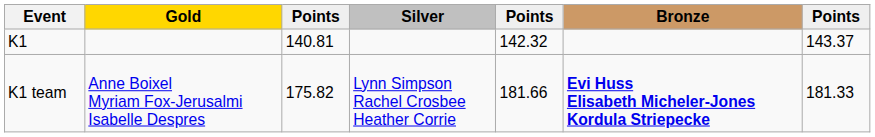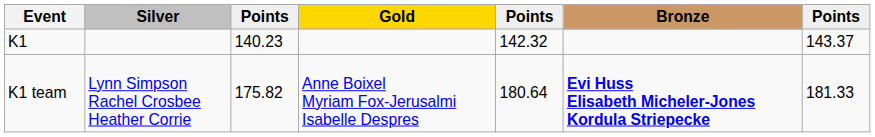 <table class="wikitable" width=100%>
 <tr>
 <th>Event</th>
+<td align=center bgcolor="silver"><strong>Silver</strong></td>
+<td align=center bgcolor="EFEFEF"><strong>Points</strong></td>
 <td align=center bgcolor="gold"><strong>Gold</strong></td>
-<td align=center bgcolor="EFEFEF"><strong>Points</strong></td>
-<td align=center bgcolor="silver"><strong>Silver</strong></td>
 <td align=center bgcolor="EFEFEF"><strong>Points</strong></td>
 <td align=center bgcolor="CC9966"><strong>Bronze</strong></td>
 <td align=center bgcolor="EFEFEF"><strong>Points</strong></td>
 </tr>
 <tr>
 <td>K1</td>
 <td></td>
-<td>140.81</td>
+<td>140.23</td>
 <td></td>
 <td>142.32</td>
 <td></td>
 <td>143.37</td>
 </tr>
 <tr>
 <td>K1 team</td>
+<td><br><a href='#'>Lynn Simpson</a><br><a href='#'>Rachel Crosbee</a><br><a href='#'>Heather Corrie</a></td>
+<td>175.82</td>
 <td><br><a href='#'>Anne Boixel</a><br><a href='#'>Myriam Fox-Jerusalmi</a><br><a href='#'>Isabelle Despres</a></td>
-<td>175.82</td>
-<td><br><a href='#'>Lynn Simpson</a><br><a href='#'>Rachel Crosbee</a><br><a href='#'>Heather Corrie</a></td>
-<td>181.66</td>
+<td>180.64</td>
 <td><strong><br><a href='#'>Evi Huss</a><br><a href='#'>Elisabeth Micheler-Jones</a><br><a href='#'>Kordula Striepecke</a></strong></td>
 <td>181.33</td>
 </tr>
 </table>
